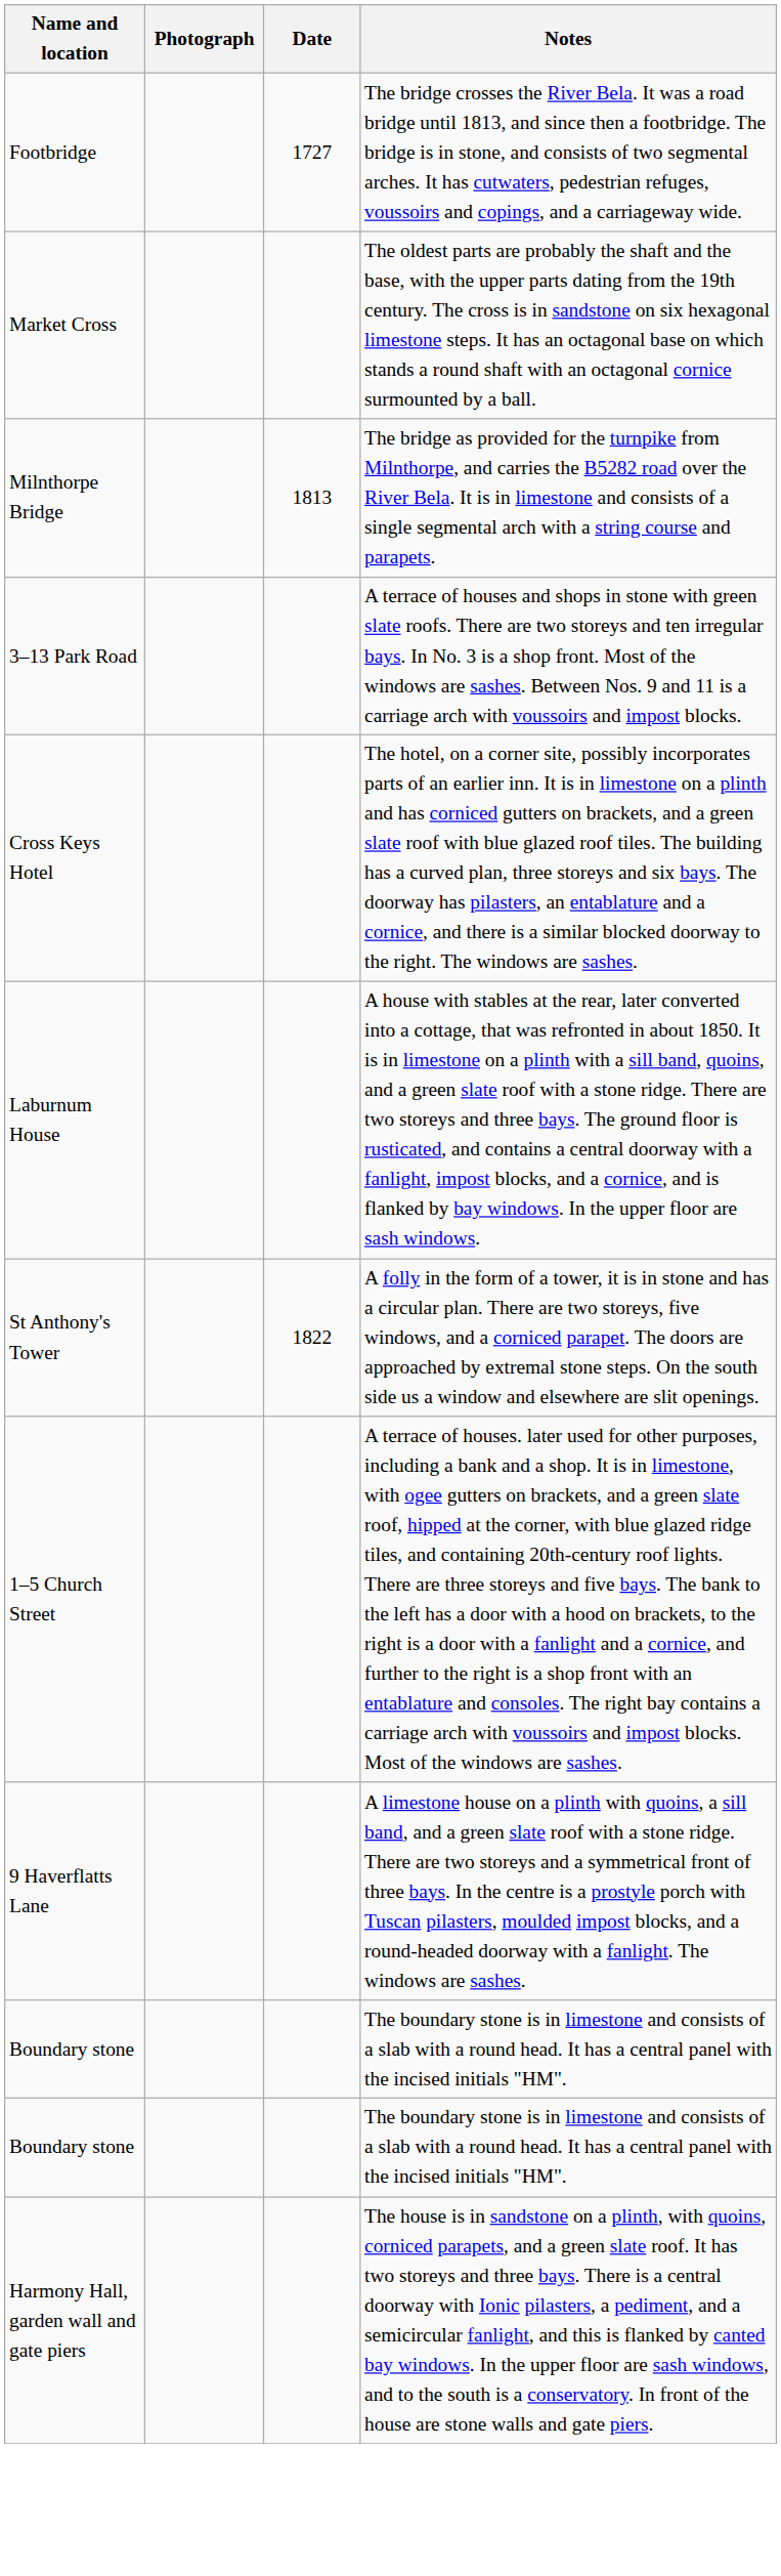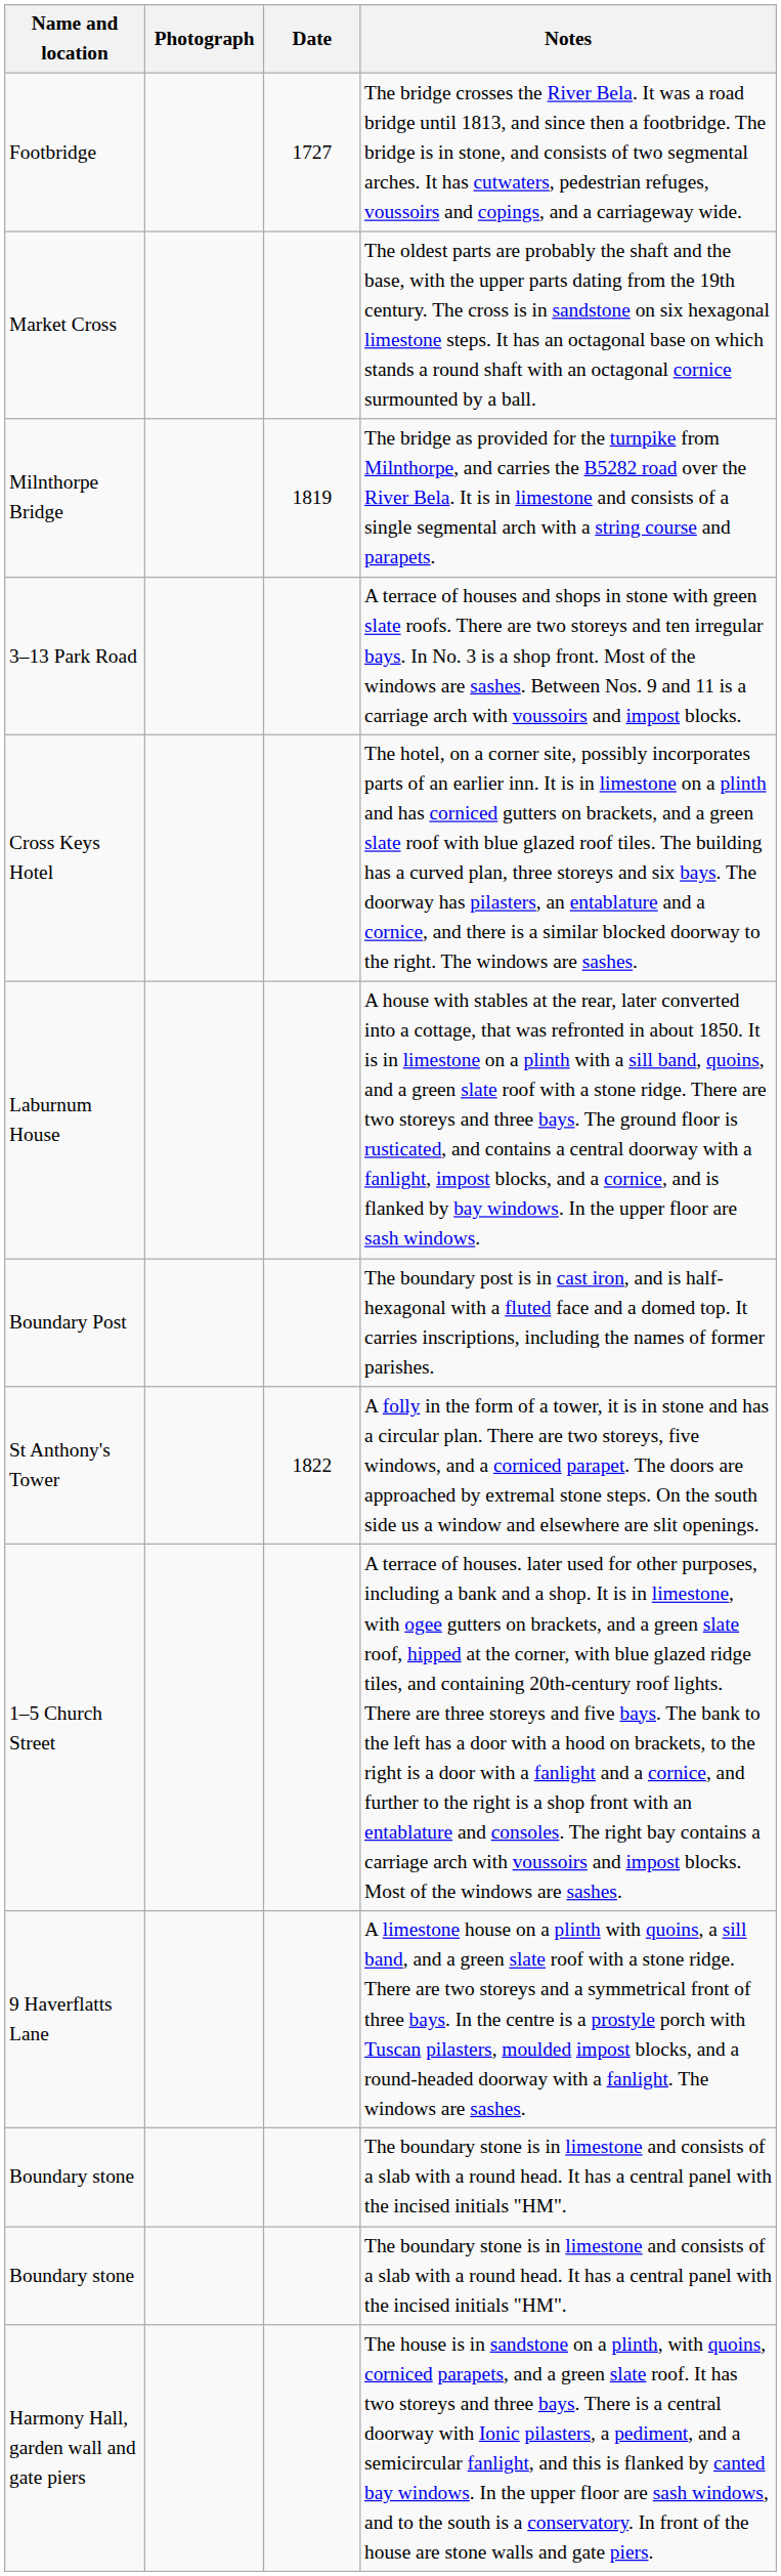 <table class="wikitable sortable plainrowheaders" style="width:100%;border:0px;text-align:left;line-height:150%;">
 <tr>
 <th scope="col"  style="width:150px">Name and location</th>
 <th scope="col"  style="width:100px" class="unsortable">Photograph</th>
 <th scope="col"  style="width:120px">Date</th>
 <th scope="col"  style="width:650px" class="unsortable">Notes</th>
 </tr>
 <tr>
 <td>Footbridge<br><small></small></td>
 <td></td>
 <td align="center">1727</td>
 <td>The bridge crosses the <a href='#'>River Bela</a>.  It was a road bridge until 1813, and since then a footbridge.  The bridge is in stone, and consists of two segmental arches.  It has <a href='#'>cutwaters</a>, pedestrian refuges, <a href='#'>voussoirs</a> and <a href='#'>copings</a>, and a carriageway  wide.</td>
 </tr>
 <tr>
 <td>Market Cross<br><small></small></td>
 <td></td>
 <td align="center"></td>
 <td>The oldest parts are probably the shaft and the base, with the upper parts dating from the 19th century.  The cross is in <a href='#'>sandstone</a> on six hexagonal <a href='#'>limestone</a> steps.  It has an octagonal base on which stands a round shaft with an octagonal <a href='#'>cornice</a> surmounted by a ball.</td>
 </tr>
 <tr>
 <td>Milnthorpe Bridge<br><small></small></td>
 <td></td>
-<td align="center">1813</td>
+<td align="center">1819</td>
 <td>The bridge as provided for the <a href='#'>turnpike</a> from <a href='#'>Milnthorpe</a>, and carries the <a href='#'>B5282 road</a> over the <a href='#'>River Bela</a>.  It is in <a href='#'>limestone</a> and consists of a single segmental arch with a <a href='#'>string course</a> and <a href='#'>parapets</a>.</td>
 </tr>
 <tr>
 <td>3–13 Park Road<br><small></small></td>
 <td></td>
 <td align="center"></td>
 <td>A terrace of houses and shops in stone with green <a href='#'>slate</a> roofs.  There are two storeys and ten irregular <a href='#'>bays</a>.  In No. 3 is a shop front.  Most of the windows are <a href='#'>sashes</a>.  Between Nos. 9 and 11 is a carriage arch with <a href='#'>voussoirs</a> and <a href='#'>impost</a> blocks.</td>
 </tr>
 <tr>
 <td>Cross Keys Hotel<br><small></small></td>
 <td></td>
 <td align="center"></td>
 <td>The hotel, on a corner site, possibly incorporates parts of an earlier inn.  It is in <a href='#'>limestone</a> on a <a href='#'>plinth</a> and has <a href='#'>corniced</a> gutters on brackets, and a green <a href='#'>slate</a> roof with blue glazed roof tiles.  The building has a curved plan, three storeys and six <a href='#'>bays</a>.  The doorway has <a href='#'>pilasters</a>, an <a href='#'>entablature</a> and a <a href='#'>cornice</a>, and there is a similar blocked doorway to the right.  The windows are <a href='#'>sashes</a>.</td>
 </tr>
 <tr>
 <td>Laburnum House<br><small></small></td>
 <td></td>
 <td align="center"></td>
 <td>A house with stables at the rear, later converted into a cottage, that was refronted in about 1850.  It is in <a href='#'>limestone</a> on a <a href='#'>plinth</a> with a <a href='#'>sill band</a>, <a href='#'>quoins</a>, and a green <a href='#'>slate</a> roof with a stone ridge.  There are two storeys and three <a href='#'>bays</a>.  The ground floor is <a href='#'>rusticated</a>, and contains a central doorway with a <a href='#'>fanlight</a>, <a href='#'>impost</a> blocks, and a <a href='#'>cornice</a>, and is flanked by <a href='#'>bay windows</a>.  In the upper floor are <a href='#'>sash windows</a>.</td>
+</tr>
+<tr>
+<td>Boundary Post<br><small></small></td>
+<td></td>
+<td align="center"></td>
+<td>The boundary post is in <a href='#'>cast iron</a>, and is half-hexagonal with a <a href='#'>fluted</a> face and a domed top.  It carries inscriptions, including the names of former parishes.</td>
 </tr>
 <tr>
 <td>St Anthony's Tower<br><small></small></td>
 <td></td>
 <td align="center">1822</td>
 <td>A <a href='#'>folly</a> in the form of a tower, it is in stone and has a circular plan.  There are two storeys, five windows, and a <a href='#'>corniced</a> <a href='#'>parapet</a>.  The doors are approached by extremal stone steps.  On the south side us a window and elsewhere are slit openings.</td>
 </tr>
 <tr>
 <td>1–5 Church Street<br><small></small></td>
 <td></td>
 <td align="center"></td>
 <td>A terrace of houses. later used for other purposes, including a bank and a shop.  It is in <a href='#'>limestone</a>, with <a href='#'>ogee</a> gutters on brackets, and a green <a href='#'>slate</a> roof, <a href='#'>hipped</a> at the corner, with blue glazed ridge tiles, and containing 20th-century roof lights.  There are three storeys and five <a href='#'>bays</a>.  The bank to the left has a door with a hood on brackets, to the right is a door with a <a href='#'>fanlight</a> and a <a href='#'>cornice</a>, and further to the right is a shop front with an <a href='#'>entablature</a> and <a href='#'>consoles</a>.  The right bay contains a carriage arch with <a href='#'>voussoirs</a> and <a href='#'>impost</a> blocks.  Most of the windows are <a href='#'>sashes</a>.</td>
 </tr>
 <tr>
 <td>9 Haverflatts Lane<br><small></small></td>
 <td></td>
 <td align="center"></td>
 <td>A <a href='#'>limestone</a> house on a <a href='#'>plinth</a> with <a href='#'>quoins</a>, a <a href='#'>sill band</a>, and a green <a href='#'>slate</a> roof with a stone ridge.  There are two storeys and a symmetrical front of three <a href='#'>bays</a>.  In the centre is a <a href='#'>prostyle</a> porch with <a href='#'>Tuscan</a> <a href='#'>pilasters</a>, <a href='#'>moulded</a> <a href='#'>impost</a> blocks, and a round-headed doorway with a <a href='#'>fanlight</a>.  The windows are <a href='#'>sashes</a>.</td>
 </tr>
 <tr>
 <td>Boundary stone<br><small></small></td>
 <td></td>
 <td align="center"></td>
 <td>The boundary stone is in <a href='#'>limestone</a> and consists of a slab with a round head.  It has a central panel with the incised initials "HM".</td>
 </tr>
 <tr>
 <td>Boundary stone<br><small></small></td>
 <td></td>
 <td align="center"></td>
 <td>The boundary stone is in <a href='#'>limestone</a> and consists of a slab with a round head.  It has a central panel with the incised initials "HM".</td>
 </tr>
 <tr>
 <td>Harmony Hall, garden wall and gate piers<br><small></small></td>
 <td></td>
 <td align="center"></td>
 <td>The house is in <a href='#'>sandstone</a> on a <a href='#'>plinth</a>, with <a href='#'>quoins</a>, <a href='#'>corniced</a> <a href='#'>parapets</a>, and a green <a href='#'>slate</a> roof.  It has two storeys and three <a href='#'>bays</a>.  There is a central doorway with <a href='#'>Ionic</a> <a href='#'>pilasters</a>, a <a href='#'>pediment</a>, and a semicircular <a href='#'>fanlight</a>, and this is flanked by <a href='#'>canted</a> <a href='#'>bay windows</a>.  In the upper floor are <a href='#'>sash windows</a>, and to the south is a <a href='#'>conservatory</a>.  In front of the house are stone walls and gate <a href='#'>piers</a>.</td>
 </tr>
 <tr>
 </tr>
 </table>
